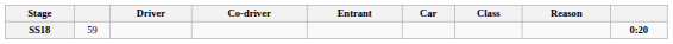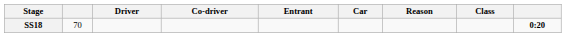 <table class="wikitable" width=70% style="font-size: 85%;">
 <tr>
 <th>Stage</th>
 <th></th>
 <th>Driver</th>
 <th>Co-driver</th>
 <th>Entrant</th>
 <th>Car</th>
+<th>Reason</th>
 <th>Class</th>
-<th>Reason</th>
 <th></th>
 </tr>
 <tr>
 <th>SS18</th>
-<td align="center">59</td>
+<td align="center">70</td>
 <td></td>
 <td></td>
 <td></td>
 <td></td>
 <td></td>
 <td></td>
 <td align="center"><strong>0:20</strong></td>
 </tr>
 </table>
